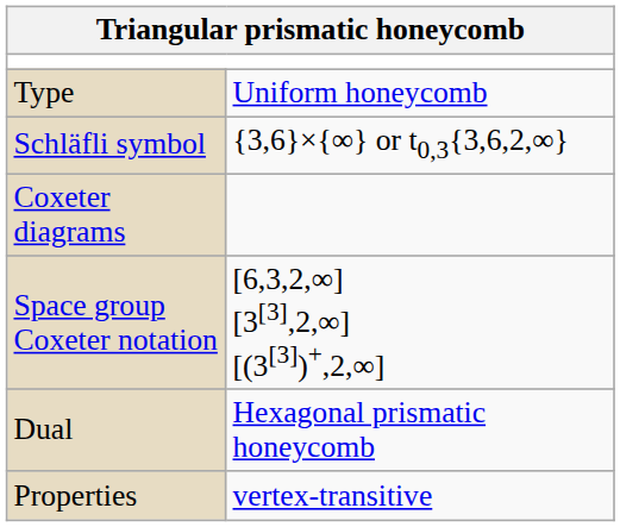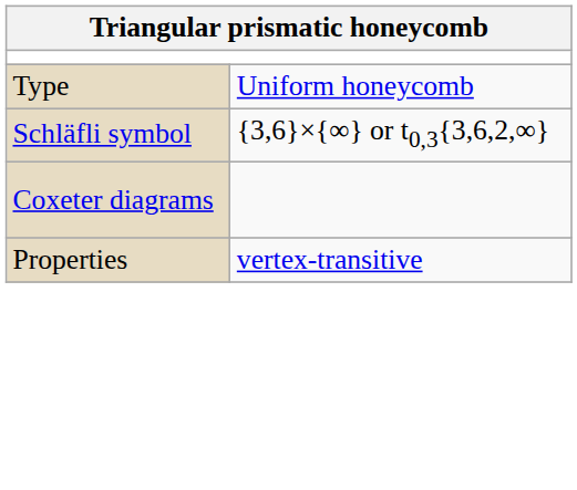 <table class="wikitable" align="right" style="margin-left:10px" width="320">
 <tr>
 <th bgcolor=#e7dcc3 colspan=2>Triangular prismatic honeycomb</th>
 </tr>
 <tr>
 <td bgcolor=#ffffff align=center colspan=2></td>
 </tr>
 <tr>
 <td bgcolor=#e7dcc3>Type</td>
 <td><a href='#'>Uniform honeycomb</a></td>
 </tr>
 <tr>
 <td bgcolor=#e7dcc3><a href='#'>Schläfli symbol</a></td>
 <td>{3,6}×{∞} or t<sub>0,3</sub>{3,6,2,∞}</td>
 </tr>
 <tr>
 <td bgcolor=#e7dcc3><a href='#'>Coxeter diagrams</a></td>
 <td><br><br></td>
 </tr>
 <tr>
-<td bgcolor=#e7dcc3><a href='#'>Space group</a><br><a href='#'>Coxeter notation</a></td>
-<td>[6,3,2,∞]<br>[3<sup>[3]</sup>,2,∞]<br>[(3<sup>[3]</sup>)<sup>+</sup>,2,∞]</td>
-</tr>
-<tr>
-<td bgcolor=#e7dcc3>Dual</td>
-<td><a href='#'>Hexagonal prismatic honeycomb</a></td>
-</tr>
-<tr>
 <td bgcolor=#e7dcc3>Properties</td>
 <td><a href='#'>vertex-transitive</a></td>
 </tr>
 </table>
